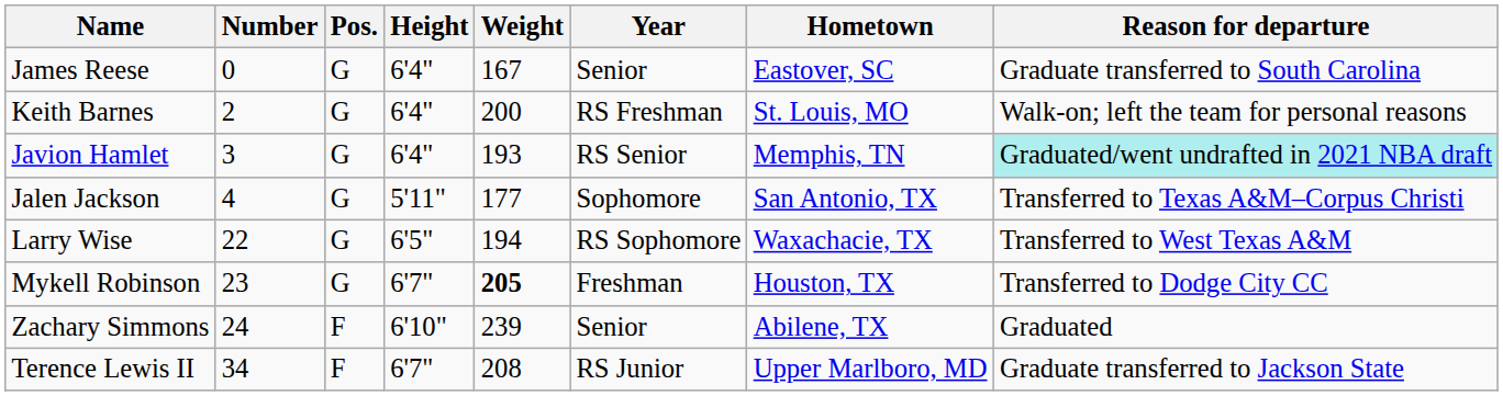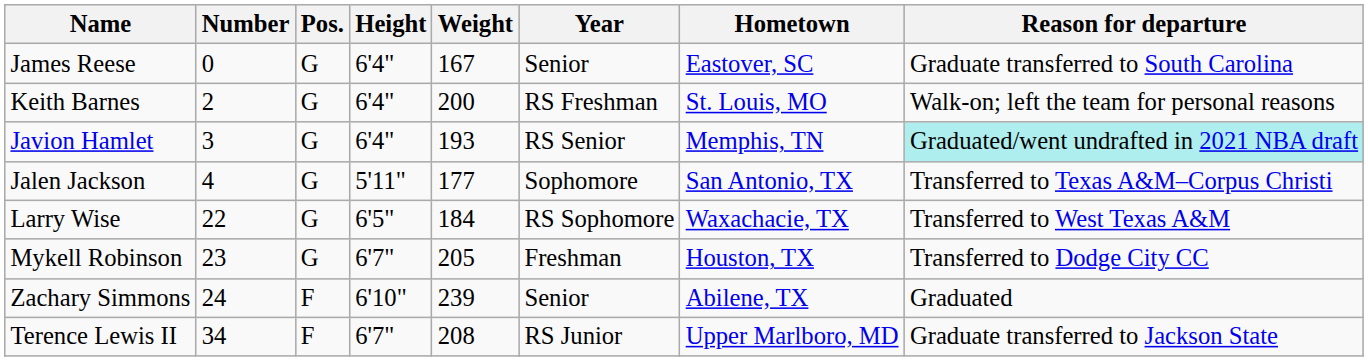 <table class="wikitable sortable" border="1">
 <tr>
 <th>Name</th>
 <th>Number</th>
 <th>Pos.</th>
 <th>Height</th>
 <th>Weight</th>
 <th>Year</th>
 <th>Hometown</th>
 <th class="unsortable">Reason for departure</th>
 </tr>
 <tr>
 <td>James Reese</td>
 <td>0</td>
 <td>G</td>
 <td>6'4"</td>
 <td>167</td>
 <td>Senior</td>
 <td><a href='#'>Eastover, SC</a></td>
 <td>Graduate transferred to <a href='#'>South Carolina</a></td>
 </tr>
 <tr>
 <td>Keith Barnes</td>
 <td>2</td>
 <td>G</td>
 <td>6'4"</td>
 <td>200</td>
 <td>RS Freshman</td>
 <td><a href='#'>St. Louis, MO</a></td>
 <td>Walk-on; left the team for personal reasons</td>
 </tr>
 <tr>
 <td><a href='#'>Javion Hamlet</a></td>
 <td>3</td>
 <td>G</td>
 <td>6'4"</td>
 <td>193</td>
 <td>RS Senior</td>
 <td><a href='#'>Memphis, TN</a></td>
 <td style="background: paleturquoise;">Graduated/went undrafted in <a href='#'>2021 NBA draft</a></td>
 </tr>
 <tr>
 <td>Jalen Jackson</td>
 <td>4</td>
 <td>G</td>
 <td>5'11"</td>
 <td>177</td>
 <td>Sophomore</td>
 <td><a href='#'>San Antonio, TX</a></td>
 <td>Transferred to <a href='#'>Texas A&M–Corpus Christi</a></td>
 </tr>
 <tr>
 <td>Larry Wise</td>
 <td>22</td>
 <td>G</td>
 <td>6'5"</td>
-<td>194</td>
+<td>184</td>
 <td>RS Sophomore</td>
 <td><a href='#'>Waxachacie, TX</a></td>
 <td>Transferred to <a href='#'>West Texas A&M</a></td>
 </tr>
 <tr>
 <td>Mykell Robinson</td>
 <td>23</td>
 <td>G</td>
 <td>6'7"</td>
-<td><strong>205</strong></td>
+<td>205</td>
 <td>Freshman</td>
 <td><a href='#'>Houston, TX</a></td>
 <td>Transferred to <a href='#'>Dodge City CC</a></td>
 </tr>
 <tr>
 <td>Zachary Simmons</td>
 <td>24</td>
 <td>F</td>
 <td>6'10"</td>
 <td>239</td>
 <td>Senior</td>
 <td><a href='#'>Abilene, TX</a></td>
 <td>Graduated</td>
 </tr>
 <tr>
 <td>Terence Lewis II</td>
 <td>34</td>
 <td>F</td>
 <td>6'7"</td>
 <td>208</td>
 <td>RS Junior</td>
 <td><a href='#'>Upper Marlboro, MD</a></td>
 <td>Graduate transferred to <a href='#'>Jackson State</a></td>
 </tr>
 </table>
